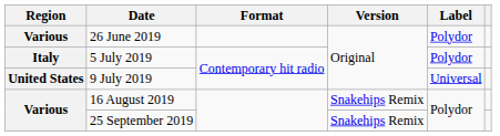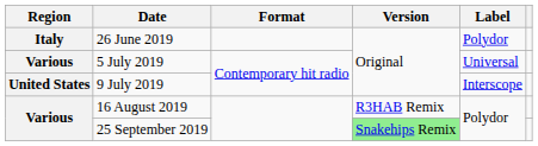 <table class="wikitable plainrowheaders">
 <tr>
 <th scope="col">Region</th>
 <th scope="col">Date</th>
 <th scope="col">Format</th>
 <th scope="col">Version</th>
 <th scope="col">Label</th>
 <th scope="col"></th>
 </tr>
 <tr>
-<th scope="row">Various</th>
+<th scope="row">Italy</th>
 <td>26 June 2019</td>
 <td></td>
 <td rowspan="3">Original</td>
 <td><a href='#'>Polydor</a></td>
 <td style="text-align:center;"></td>
 </tr>
 <tr>
-<th scope="row">Italy</th>
+<th scope="row">Various</th>
 <td>5 July 2019</td>
 <td rowspan="2"><a href='#'>Contemporary hit radio</a></td>
-<td><a href='#'>Polydor</a></td>
+<td><a href='#'>Universal</a></td>
 <td style="text-align:center;"></td>
 </tr>
 <tr>
 <th scope="row">United States</th>
 <td>9 July 2019</td>
-<td><a href='#'>Universal</a></td>
+<td><a href='#'>Interscope</a></td>
 <td style="text-align:center;"></td>
 </tr>
 <tr>
 <th scope="row" rowspan="2">Various</th>
 <td>16 August 2019</td>
 <td rowspan="2"></td>
-<td><a href='#'>Snakehips</a> Remix</td>
+<td><a href='#'>R3HAB</a> Remix</td>
 <td rowspan="2">Polydor</td>
 <td style="text-align:center;"></td>
 </tr>
 <tr>
 <td>25 September 2019</td>
-<td><a href='#'>Snakehips</a> Remix</td>
+<td style="background: lightgreen;"><a href='#'>Snakehips</a> Remix</td>
 <td style="text-align:center;"></td>
 </tr>
 </table>
